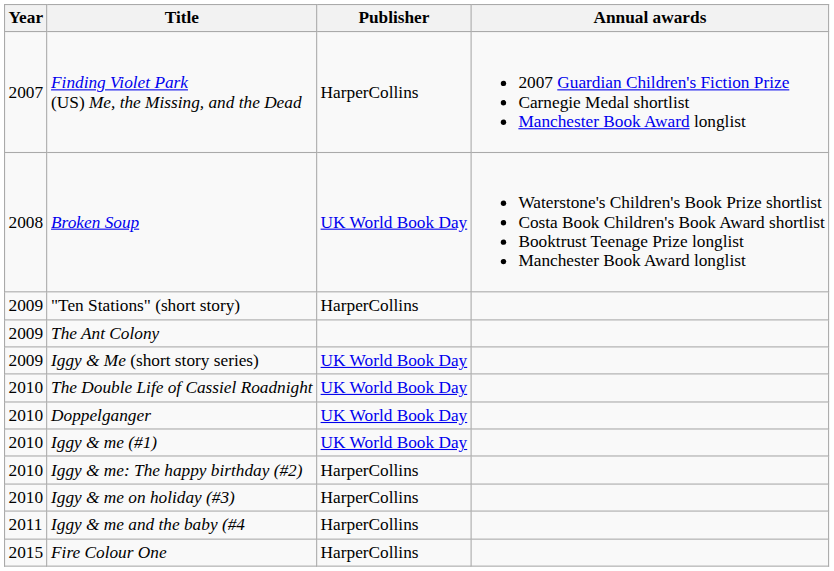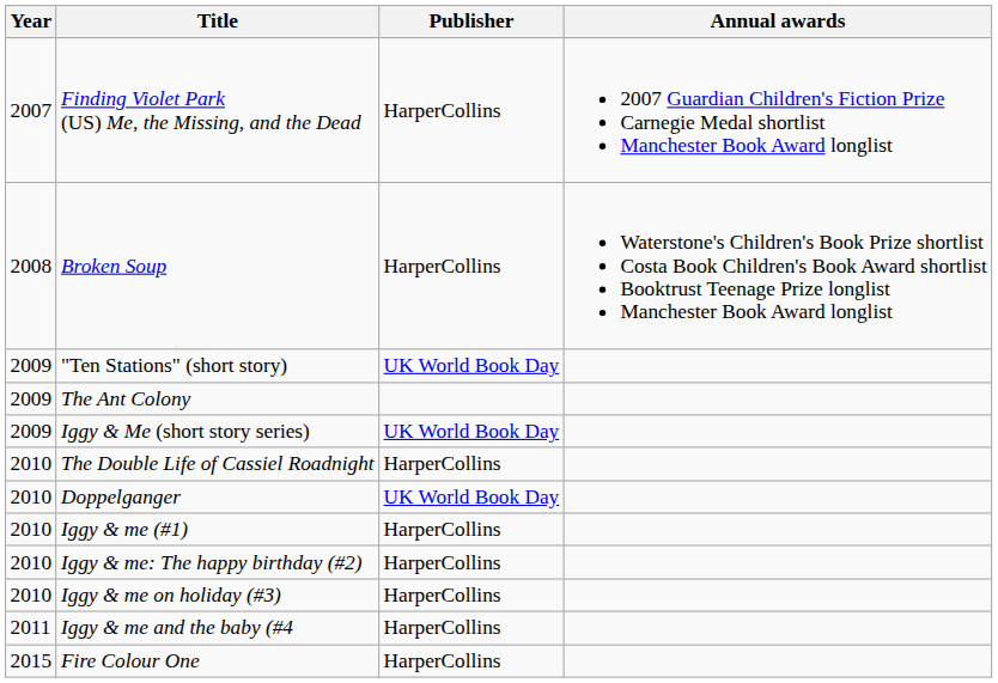 <table class=wikitable>
 <tr>
 <th>Year</th>
 <th>Title</th>
 <th>Publisher</th>
 <th>Annual awards</th>
 </tr>
 <tr>
 <td>2007</td>
 <td><em><a href='#'>Finding Violet Park</a></em> <br>(US) <em>Me, the Missing, and the Dead</em></td>
 <td>HarperCollins</td>
 <td><br><ul><li>2007 <a href='#'>Guardian Children's Fiction Prize</a></li><li>Carnegie Medal shortlist</li><li><a href='#'>Manchester Book Award</a> longlist</li></ul></td>
 </tr>
 <tr>
 <td>2008</td>
 <td><em><a href='#'>Broken Soup</a></em></td>
-<td><a href='#'>UK World Book Day</a></td>
+<td>HarperCollins</td>
 <td><br><ul><li>Waterstone's Children's Book Prize shortlist</li><li>Costa Book Children's Book Award shortlist</li><li>Booktrust Teenage Prize longlist</li><li>Manchester Book Award longlist</li></ul></td>
 </tr>
 <tr>
 <td>2009</td>
 <td>"Ten Stations" (short story)</td>
-<td>HarperCollins</td>
+<td><a href='#'>UK World Book Day</a></td>
 <td></td>
 </tr>
 <tr>
 <td>2009</td>
 <td><em>The Ant Colony</em></td>
 <td></td>
 <td></td>
 </tr>
 <tr>
 <td>2009</td>
 <td><em>Iggy & Me</em> (short story series)</td>
 <td><a href='#'>UK World Book Day</a></td>
 <td></td>
 </tr>
 <tr>
 <td>2010</td>
 <td><em>The Double Life of Cassiel Roadnight</em></td>
-<td><a href='#'>UK World Book Day</a></td>
+<td>HarperCollins</td>
 <td></td>
 </tr>
 <tr>
 <td>2010</td>
 <td><em>Doppelganger</em></td>
 <td><a href='#'>UK World Book Day</a></td>
 <td></td>
 </tr>
 <tr>
 <td>2010</td>
 <td><em>Iggy & me (#1)</em></td>
-<td><a href='#'>UK World Book Day</a></td>
+<td>HarperCollins</td>
 <td></td>
 </tr>
 <tr>
 <td>2010</td>
 <td><em>Iggy & me: The happy birthday (#2)</em></td>
 <td>HarperCollins</td>
 <td></td>
 </tr>
 <tr>
 <td>2010</td>
 <td><em>Iggy & me on holiday (#3)</em></td>
 <td>HarperCollins</td>
 <td></td>
 </tr>
 <tr>
 <td>2011</td>
 <td><em>Iggy & me and the baby (#4</em></td>
 <td>HarperCollins</td>
 <td></td>
 </tr>
 <tr>
 <td>2015</td>
 <td><em>Fire Colour One</em> </td>
 <td>HarperCollins</td>
 <td></td>
 </tr>
 </table>
